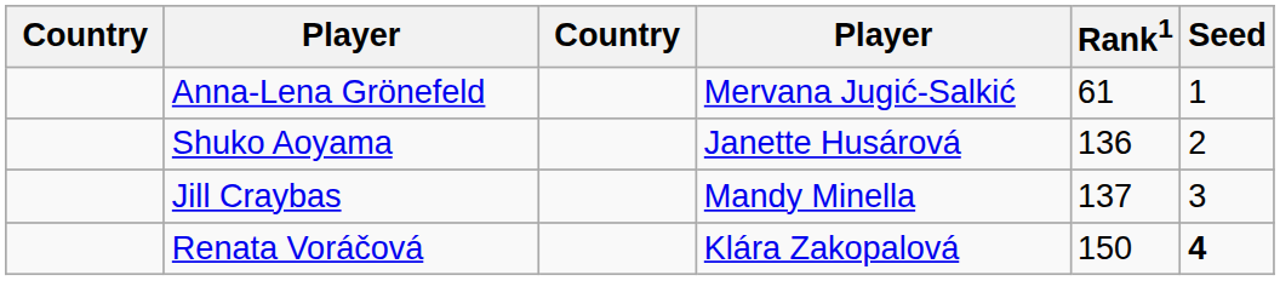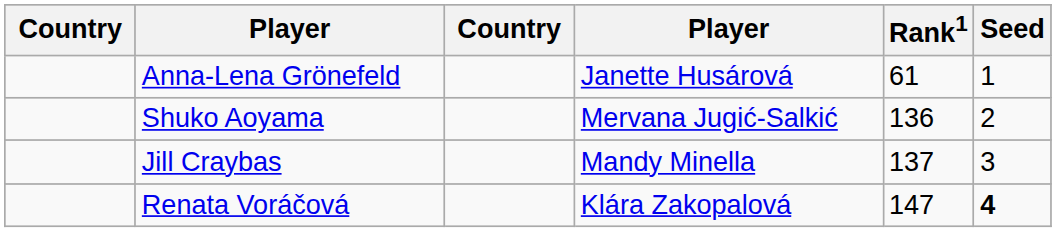 <table class="sortable wikitable">
 <tr>
 <th width="70">Country</th>
 <th width="175">Player</th>
 <th width="70">Country</th>
 <th width="175">Player</th>
 <th>Rank<sup>1</sup></th>
 <th>Seed</th>
 </tr>
 <tr>
 <td></td>
 <td><a href='#'>Anna-Lena Grönefeld</a></td>
 <td></td>
-<td><a href='#'>Mervana Jugić-Salkić</a></td>
+<td><a href='#'>Janette Husárová</a></td>
 <td>61</td>
 <td>1</td>
 </tr>
 <tr>
 <td></td>
 <td><a href='#'>Shuko Aoyama</a></td>
 <td></td>
-<td><a href='#'>Janette Husárová</a></td>
+<td><a href='#'>Mervana Jugić-Salkić</a></td>
 <td>136</td>
 <td>2</td>
 </tr>
 <tr>
 <td></td>
 <td><a href='#'>Jill Craybas</a></td>
 <td></td>
 <td><a href='#'>Mandy Minella</a></td>
 <td>137</td>
 <td>3</td>
 </tr>
 <tr>
 <td></td>
 <td><a href='#'>Renata Voráčová</a></td>
 <td></td>
 <td><a href='#'>Klára Zakopalová</a></td>
-<td>150</td>
+<td>147</td>
 <td><strong>4</strong></td>
 </tr>
 </table>
